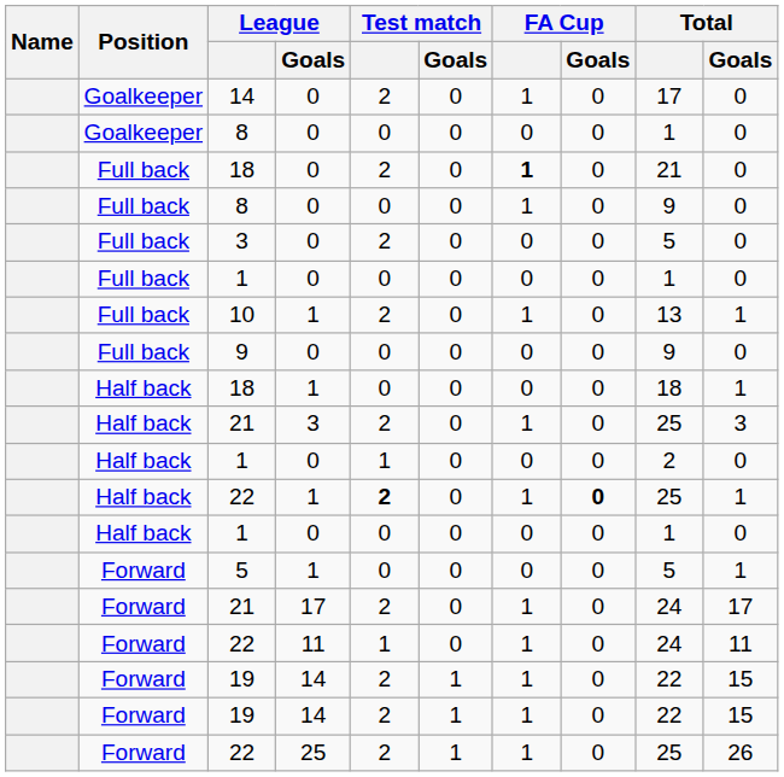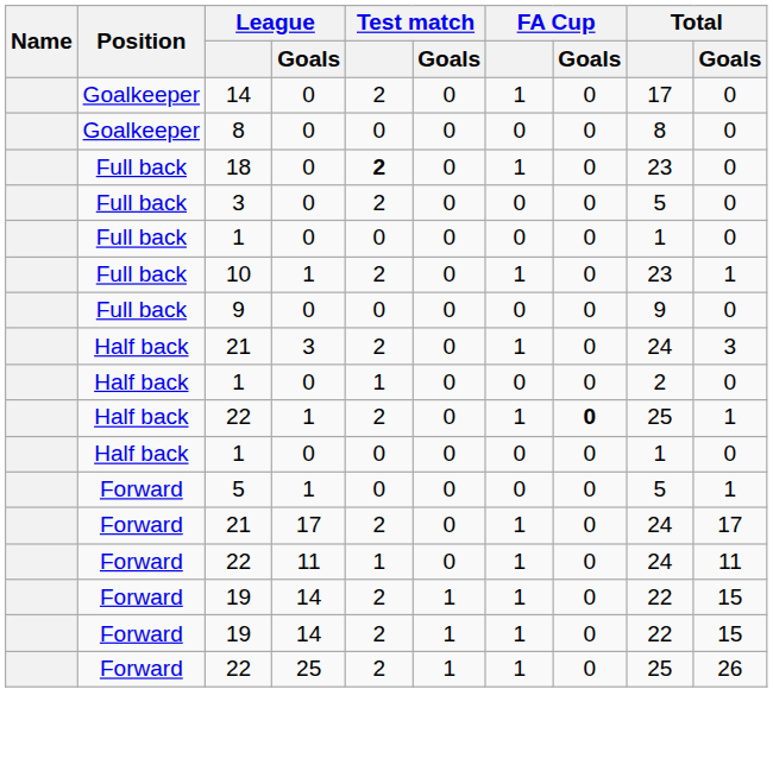 <table class="wikitable sortable plainrowheaders" style=text-align:center>
 <tr class="unsortable">
 <th scope=col rowspan=2>Name</th>
 <th scope=col rowspan=2>Position</th>
 <th scope=col colspan=2><a href='#'>League</a></th>
 <th scope=col colspan=2><a href='#'>Test match</a></th>
 <th scope=col colspan=2><a href='#'>FA Cup</a></th>
 <th scope=col colspan=2>Total</th>
 </tr>
 <tr>
 <th width=40 scope=col></th>
 <th width=40 scope=col>Goals</th>
 <th width=40 scope=col></th>
 <th width=40 scope=col>Goals</th>
 <th width=40 scope=col></th>
 <th width=40 scope=col>Goals</th>
 <th width=40 scope=col></th>
 <th width=40 scope=col>Goals</th>
 </tr>
 <tr>
 <th scope=row></th>
 <td data-sort-value="1"><a href='#'>Goalkeeper</a></td>
 <td>14</td>
 <td>0</td>
 <td>2</td>
 <td>0</td>
 <td>1</td>
 <td>0</td>
 <td>17</td>
 <td>0</td>
 </tr>
 <tr>
 <th scope=row></th>
 <td data-sort-value="1"><a href='#'>Goalkeeper</a></td>
 <td>8</td>
 <td>0</td>
 <td>0</td>
 <td>0</td>
 <td>0</td>
 <td>0</td>
-<td>1</td>
+<td>8</td>
 <td>0</td>
 </tr>
 <tr>
 <th scope=row></th>
 <td data-sort-value="2"><a href='#'>Full back</a></td>
 <td>18</td>
 <td>0</td>
-<td>2</td>
-<td>0</td>
-<td><strong>1</strong></td>
-<td>0</td>
-<td>21</td>
-<td>0</td>
-</tr>
-<tr>
-<th scope=row></th>
-<td data-sort-value="2"><a href='#'>Full back</a></td>
-<td>8</td>
-<td>0</td>
-<td>0</td>
+<td><strong>2</strong></td>
 <td>0</td>
 <td>1</td>
 <td>0</td>
-<td>9</td>
+<td>23</td>
 <td>0</td>
 </tr>
 <tr>
 <th scope=row></th>
 <td data-sort-value="2"><a href='#'>Full back</a></td>
 <td>3</td>
 <td>0</td>
 <td>2</td>
 <td>0</td>
 <td>0</td>
 <td>0</td>
 <td>5</td>
 <td>0</td>
 </tr>
 <tr>
 <th scope=row></th>
 <td data-sort-value="2"><a href='#'>Full back</a></td>
 <td>1</td>
 <td>0</td>
 <td>0</td>
 <td>0</td>
 <td>0</td>
 <td>0</td>
 <td>1</td>
 <td>0</td>
 </tr>
 <tr>
 <th scope=row></th>
 <td data-sort-value="2"><a href='#'>Full back</a></td>
 <td>10</td>
 <td>1</td>
 <td>2</td>
 <td>0</td>
 <td>1</td>
 <td>0</td>
-<td>13</td>
+<td>23</td>
 <td>1</td>
 </tr>
 <tr>
 <th scope=row></th>
 <td data-sort-value="2"><a href='#'>Full back</a></td>
 <td>9</td>
 <td>0</td>
 <td>0</td>
 <td>0</td>
 <td>0</td>
 <td>0</td>
 <td>9</td>
 <td>0</td>
 </tr>
 <tr>
 <th scope=row></th>
 <td data-sort-value="3"><a href='#'>Half back</a></td>
-<td>18</td>
-<td>1</td>
-<td>0</td>
-<td>0</td>
-<td>0</td>
-<td>0</td>
-<td>18</td>
-<td>1</td>
-</tr>
-<tr>
-<th scope=row></th>
-<td data-sort-value="3"><a href='#'>Half back</a></td>
 <td>21</td>
 <td>3</td>
 <td>2</td>
 <td>0</td>
 <td>1</td>
 <td>0</td>
-<td>25</td>
+<td>24</td>
 <td>3</td>
 </tr>
 <tr>
 <th scope=row></th>
 <td data-sort-value="3"><a href='#'>Half back</a></td>
 <td>1</td>
 <td>0</td>
 <td>1</td>
 <td>0</td>
 <td>0</td>
 <td>0</td>
 <td>2</td>
 <td>0</td>
 </tr>
 <tr>
 <th scope=row></th>
 <td data-sort-value="3"><a href='#'>Half back</a></td>
 <td>22</td>
 <td>1</td>
-<td><strong>2</strong></td>
+<td>2</td>
 <td>0</td>
 <td>1</td>
 <td><strong>0</strong></td>
 <td>25</td>
 <td>1</td>
 </tr>
 <tr>
 <th scope=row></th>
 <td data-sort-value="3"><a href='#'>Half back</a></td>
 <td>1</td>
 <td>0</td>
 <td>0</td>
 <td>0</td>
 <td>0</td>
 <td>0</td>
 <td>1</td>
 <td>0</td>
 </tr>
 <tr>
 <th scope=row></th>
 <td data-sort-value="4"><a href='#'>Forward</a></td>
 <td>5</td>
 <td>1</td>
 <td>0</td>
 <td>0</td>
 <td>0</td>
 <td>0</td>
 <td>5</td>
 <td>1</td>
 </tr>
 <tr>
 <th scope=row></th>
 <td data-sort-value="4"><a href='#'>Forward</a></td>
 <td>21</td>
 <td>17</td>
 <td>2</td>
 <td>0</td>
 <td>1</td>
 <td>0</td>
 <td>24</td>
 <td>17</td>
 </tr>
 <tr>
 <th scope=row></th>
 <td data-sort-value="4"><a href='#'>Forward</a></td>
 <td>22</td>
 <td>11</td>
 <td>1</td>
 <td>0</td>
 <td>1</td>
 <td>0</td>
 <td>24</td>
 <td>11</td>
 </tr>
 <tr>
 <th scope=row></th>
 <td data-sort-value="4"><a href='#'>Forward</a></td>
 <td>19</td>
 <td>14</td>
 <td>2</td>
 <td>1</td>
 <td>1</td>
 <td>0</td>
 <td>22</td>
 <td>15</td>
 </tr>
 <tr>
 <th scope=row></th>
 <td data-sort-value="4"><a href='#'>Forward</a></td>
 <td>19</td>
 <td>14</td>
 <td>2</td>
 <td>1</td>
 <td>1</td>
 <td>0</td>
 <td>22</td>
 <td>15</td>
 </tr>
 <tr>
 <th scope=row></th>
 <td data-sort-value="4"><a href='#'>Forward</a></td>
 <td>22</td>
 <td>25</td>
 <td>2</td>
 <td>1</td>
 <td>1</td>
 <td>0</td>
 <td>25</td>
 <td>26</td>
 </tr>
 </table>
